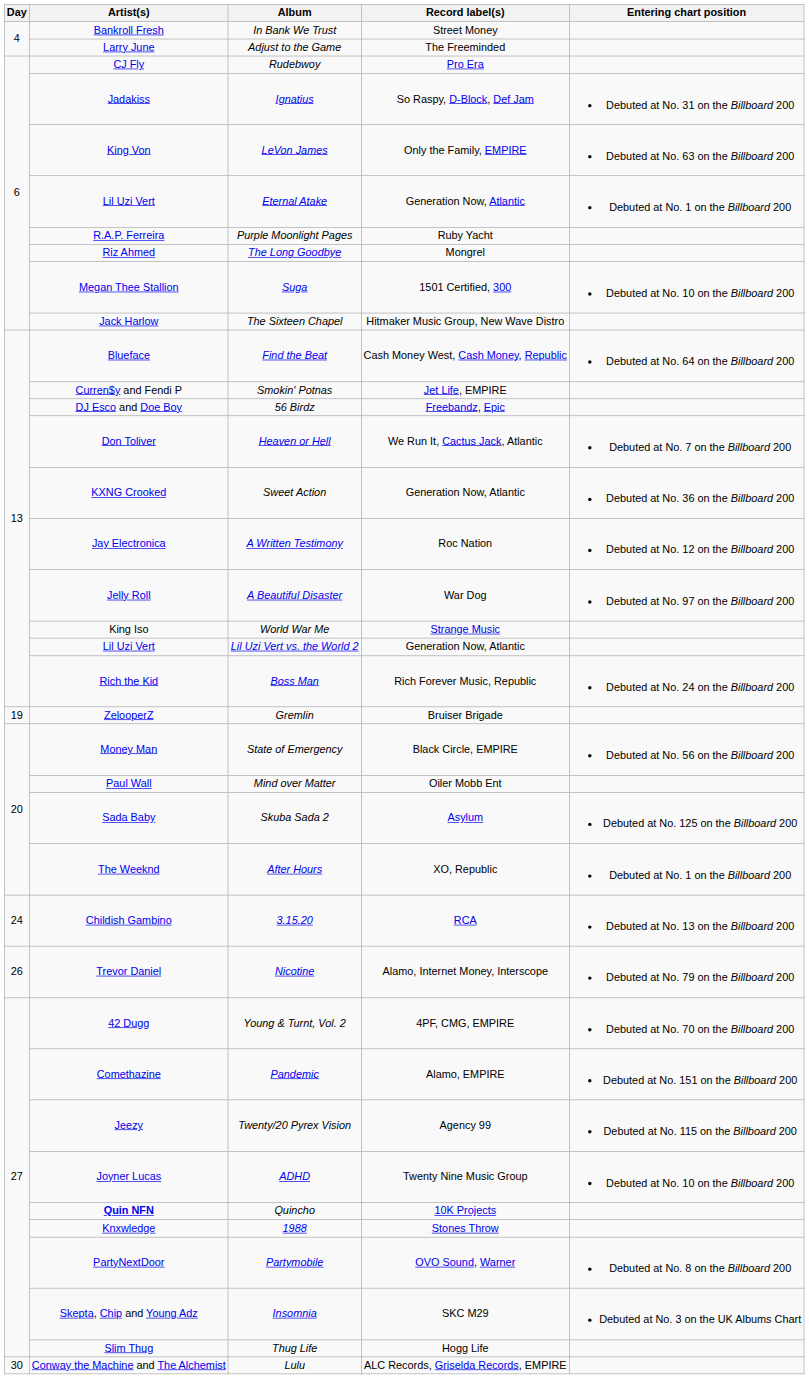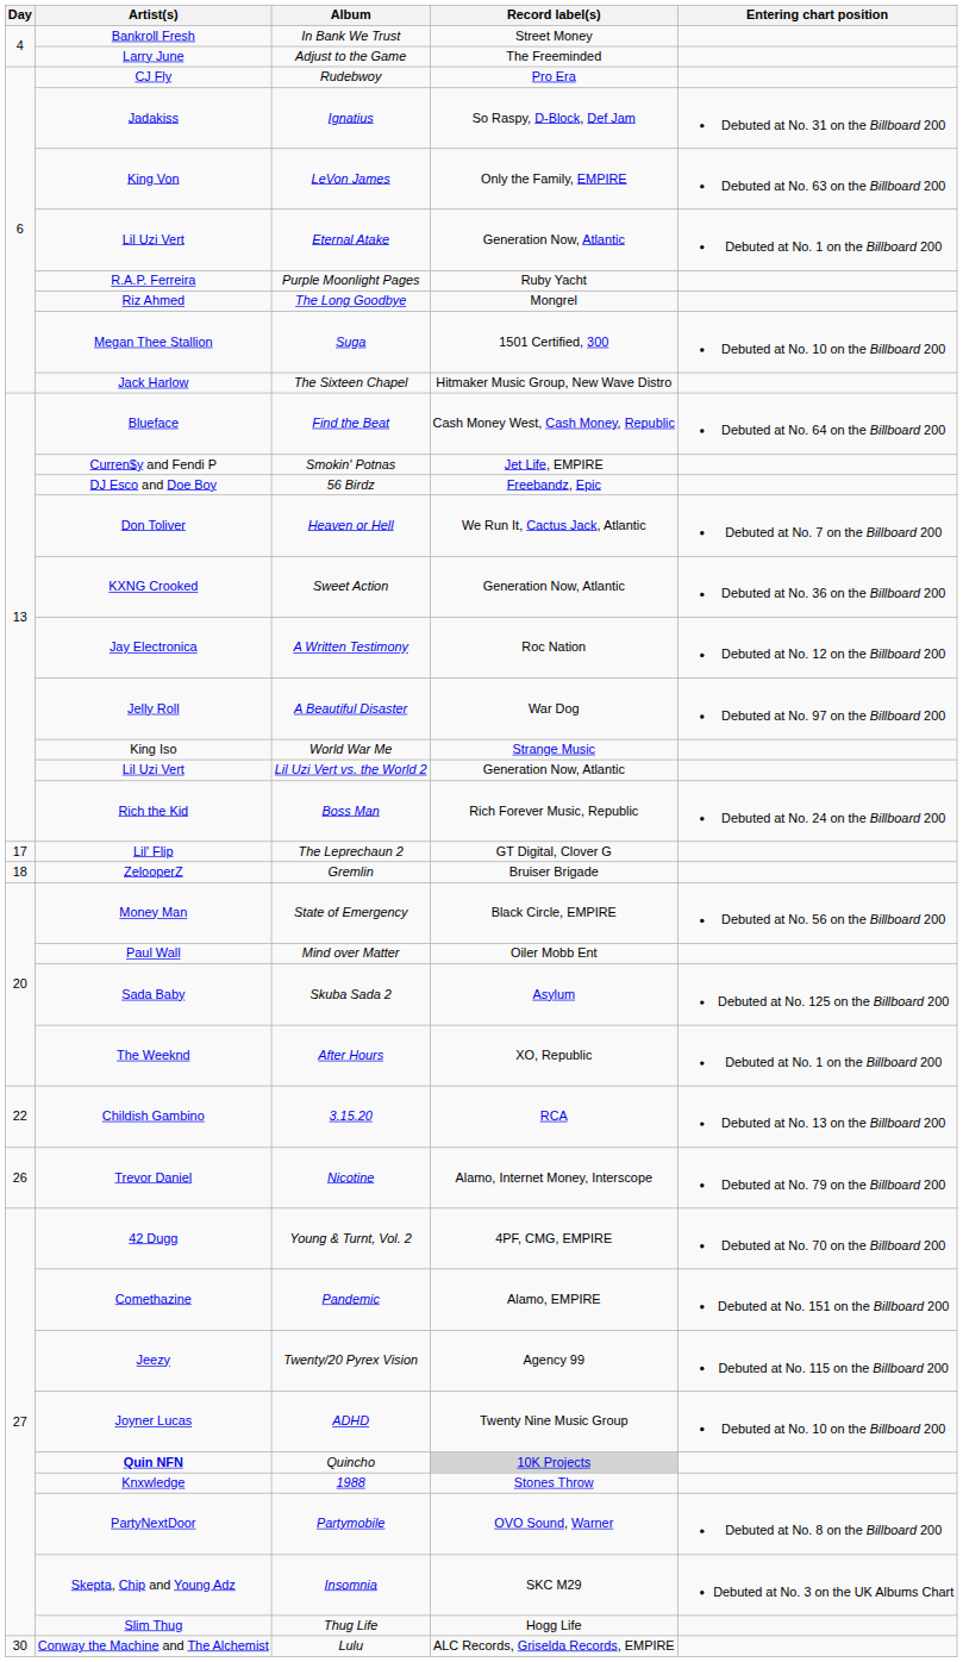 <table class="wikitable" style="text-align:center;">
 <tr>
 <th scope="col">Day</th>
 <th scope="col">Artist(s)</th>
 <th scope="col">Album</th>
 <th scope="col">Record label(s)</th>
 <th><strong>Entering chart position</strong></th>
 </tr>
 <tr>
 <td rowspan="2">4</td>
 <td><a href='#'>Bankroll Fresh</a></td>
 <td><em>In Bank We Trust</em></td>
 <td>Street Money</td>
 <td></td>
 </tr>
 <tr>
 <td><a href='#'>Larry June</a></td>
 <td><em>Adjust to the Game</em></td>
 <td>The Freeminded</td>
 <td></td>
 </tr>
 <tr>
 <td rowspan="8">6</td>
 <td><a href='#'>CJ Fly</a></td>
 <td><em>Rudebwoy</em></td>
 <td><a href='#'>Pro Era</a></td>
 <td></td>
 </tr>
 <tr>
 <td><a href='#'>Jadakiss</a></td>
 <td><em><a href='#'>Ignatius</a></em></td>
 <td>So Raspy, <a href='#'>D-Block</a>, <a href='#'>Def Jam</a></td>
 <td><br><ul><li>Debuted at No. 31 on the <em>Billboard</em> 200</li></ul></td>
 </tr>
 <tr>
 <td><a href='#'>King Von</a></td>
 <td><em><a href='#'>LeVon James</a></em></td>
 <td>Only the Family, <a href='#'>EMPIRE</a></td>
 <td><br><ul><li>Debuted at No. 63 on the <em>Billboard</em> 200</li></ul></td>
 </tr>
 <tr>
 <td><a href='#'>Lil Uzi Vert</a></td>
 <td><em><a href='#'>Eternal Atake</a></em></td>
 <td>Generation Now, <a href='#'>Atlantic</a></td>
 <td><br><ul><li>Debuted at No. 1 on the <em>Billboard</em> 200</li></ul></td>
 </tr>
 <tr>
 <td><a href='#'>R.A.P. Ferreira</a></td>
 <td><em>Purple Moonlight Pages</em></td>
 <td>Ruby Yacht</td>
 <td></td>
 </tr>
 <tr>
 <td><a href='#'>Riz Ahmed</a></td>
 <td><em><a href='#'>The Long Goodbye</a></em></td>
 <td>Mongrel</td>
 <td></td>
 </tr>
 <tr>
 <td><a href='#'>Megan Thee Stallion</a></td>
 <td><em><a href='#'>Suga</a></em></td>
 <td>1501 Certified, <a href='#'>300</a></td>
 <td><br><ul><li>Debuted at No. 10 on the <em>Billboard</em> 200</li></ul></td>
 </tr>
 <tr>
 <td><a href='#'>Jack Harlow</a></td>
 <td><em>The Sixteen Chapel</em></td>
 <td>Hitmaker Music Group, New Wave Distro</td>
 <td></td>
 </tr>
 <tr>
 <td rowspan="10">13</td>
 <td><a href='#'>Blueface</a></td>
 <td><em><a href='#'>Find the Beat</a></em></td>
 <td>Cash Money West, <a href='#'>Cash Money</a>, <a href='#'>Republic</a></td>
 <td><br><ul><li>Debuted at No. 64 on the <em>Billboard</em> 200</li></ul></td>
 </tr>
 <tr>
 <td><a href='#'>Curren$y</a> and Fendi P</td>
 <td><em>Smokin' Potnas</em></td>
 <td><a href='#'>Jet Life</a>, EMPIRE</td>
 <td></td>
 </tr>
 <tr>
 <td><a href='#'>DJ Esco</a> and <a href='#'>Doe Boy</a></td>
 <td><em>56 Birdz</em></td>
 <td><a href='#'>Freebandz</a>, <a href='#'>Epic</a></td>
 <td></td>
 </tr>
 <tr>
 <td><a href='#'>Don Toliver</a></td>
 <td><em><a href='#'>Heaven or Hell</a></em></td>
 <td>We Run It, <a href='#'>Cactus Jack</a>, Atlantic</td>
 <td><br><ul><li>Debuted at No. 7 on the <em>Billboard</em> 200</li></ul></td>
 </tr>
 <tr>
 <td><a href='#'>KXNG Crooked</a></td>
 <td><em>Sweet Action</em></td>
 <td>Generation Now, Atlantic</td>
 <td><br><ul><li>Debuted at No. 36 on the <em>Billboard</em> 200</li></ul></td>
 </tr>
 <tr>
 <td><a href='#'>Jay Electronica</a></td>
 <td><em><a href='#'>A Written Testimony</a></em></td>
 <td>Roc Nation</td>
 <td><br><ul><li>Debuted at No. 12 on the <em>Billboard</em> 200</li></ul></td>
 </tr>
 <tr>
 <td><a href='#'>Jelly Roll</a></td>
 <td><em><a href='#'>A Beautiful Disaster</a></em></td>
 <td>War Dog</td>
 <td><br><ul><li>Debuted at No. 97 on the <em>Billboard</em> 200</li></ul></td>
 </tr>
 <tr>
 <td>King Iso</td>
 <td><em>World War Me</em></td>
 <td><a href='#'>Strange Music</a></td>
 <td></td>
 </tr>
 <tr>
 <td><a href='#'>Lil Uzi Vert</a></td>
 <td><em><a href='#'>Lil Uzi Vert vs. the World 2</a></em></td>
 <td>Generation Now, Atlantic</td>
 <td></td>
 </tr>
 <tr>
 <td><a href='#'>Rich the Kid</a></td>
 <td><em><a href='#'>Boss Man</a></em></td>
 <td>Rich Forever Music, Republic</td>
 <td><br><ul><li>Debuted at No. 24 on the <em>Billboard</em> 200</li></ul></td>
 </tr>
 <tr>
-<td rowspan="1">19</td>
+<td rowspan="1">17</td>
+<td><a href='#'>Lil' Flip</a></td>
+<td><em>The Leprechaun 2</em></td>
+<td>GT Digital, Clover G</td>
+<td></td>
+</tr>
+<tr>
+<td rowspan="1">18</td>
 <td><a href='#'>ZelooperZ</a></td>
 <td><em>Gremlin</em></td>
 <td>Bruiser Brigade</td>
 <td></td>
 </tr>
 <tr>
 <td rowspan="4">20</td>
 <td><a href='#'>Money Man</a></td>
 <td><em>State of Emergency</em></td>
 <td>Black Circle, EMPIRE</td>
 <td><br><ul><li>Debuted at No. 56 on the <em>Billboard</em> 200</li></ul></td>
 </tr>
 <tr>
 <td><a href='#'>Paul Wall</a></td>
 <td><em>Mind over Matter</em></td>
 <td>Oiler Mobb Ent</td>
 <td></td>
 </tr>
 <tr>
 <td><a href='#'>Sada Baby</a></td>
 <td><em>Skuba Sada 2</em></td>
 <td><a href='#'>Asylum</a></td>
 <td><br><ul><li>Debuted at No. 125 on the <em>Billboard</em> 200</li></ul></td>
 </tr>
 <tr>
 <td><a href='#'>The Weeknd</a></td>
 <td><em><a href='#'>After Hours</a></em></td>
 <td>XO, Republic</td>
 <td><br><ul><li>Debuted at No. 1 on the <em>Billboard</em> 200</li></ul></td>
 </tr>
 <tr>
-<td rowspan="1">24</td>
+<td rowspan="1">22</td>
 <td><a href='#'>Childish Gambino</a></td>
 <td><em><a href='#'>3.15.20</a></em></td>
 <td><a href='#'>RCA</a></td>
 <td><br><ul><li>Debuted at No. 13 on the <em>Billboard</em> 200</li></ul></td>
 </tr>
 <tr>
 <td>26</td>
 <td><a href='#'>Trevor Daniel</a></td>
 <td><em><a href='#'>Nicotine</a></em></td>
 <td>Alamo, Internet Money, Interscope</td>
 <td><br><ul><li>Debuted at No. 79 on the <em>Billboard</em> 200</li></ul></td>
 </tr>
 <tr>
 <td rowspan="9">27</td>
 <td><a href='#'>42 Dugg</a></td>
 <td><em>Young & Turnt, Vol. 2</em></td>
 <td>4PF, CMG, EMPIRE</td>
 <td><br><ul><li>Debuted at No. 70 on the <em>Billboard</em> 200</li></ul></td>
 </tr>
 <tr>
 <td><a href='#'>Comethazine</a></td>
 <td><em><a href='#'>Pandemic</a></em></td>
 <td>Alamo, EMPIRE</td>
 <td><br><ul><li>Debuted at No. 151 on the <em>Billboard</em> 200</li></ul></td>
 </tr>
 <tr>
 <td><a href='#'>Jeezy</a></td>
 <td><em>Twenty/20 Pyrex Vision</em></td>
 <td>Agency 99</td>
 <td><br><ul><li>Debuted at No. 115 on the <em>Billboard</em> 200</li></ul></td>
 </tr>
 <tr>
 <td><a href='#'>Joyner Lucas</a></td>
 <td><em><a href='#'>ADHD</a></em></td>
 <td>Twenty Nine Music Group</td>
 <td><br><ul><li>Debuted at No. 10 on the <em>Billboard</em> 200</li></ul></td>
 </tr>
 <tr>
 <td><strong><a href='#'>Quin NFN</a></strong></td>
 <td><em>Quincho</em></td>
-<td><a href='#'>10K Projects</a></td>
+<td style="background: lightgrey;"><a href='#'>10K Projects</a></td>
 <td></td>
 </tr>
 <tr>
 <td><a href='#'>Knxwledge</a></td>
 <td><em><a href='#'>1988</a></em></td>
 <td><a href='#'>Stones Throw</a></td>
 <td></td>
 </tr>
 <tr>
 <td><a href='#'>PartyNextDoor</a></td>
 <td><em><a href='#'>Partymobile</a></em></td>
 <td><a href='#'>OVO Sound</a>, <a href='#'>Warner</a></td>
 <td><br><ul><li>Debuted at No. 8 on the <em>Billboard</em> 200</li></ul></td>
 </tr>
 <tr>
 <td><a href='#'>Skepta</a>, <a href='#'>Chip</a> and <a href='#'>Young Adz</a></td>
 <td><em><a href='#'>Insomnia</a></em></td>
 <td>SKC M29</td>
 <td><br><ul><li>Debuted at No. 3 on the UK Albums Chart</li></ul></td>
 </tr>
 <tr>
 <td><a href='#'>Slim Thug</a></td>
 <td><em>Thug Life</em></td>
 <td>Hogg Life</td>
 <td></td>
 </tr>
 <tr>
 <td>30</td>
 <td><a href='#'>Conway the Machine</a> and <a href='#'>The Alchemist</a></td>
 <td><em>Lulu</em></td>
 <td>ALC Records, <a href='#'>Griselda Records</a>, EMPIRE</td>
 <td></td>
 </tr>
 </table>
